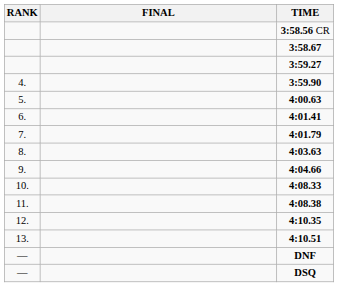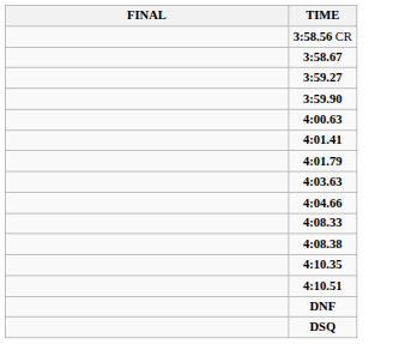 <table class="wikitable" style="border-collapse: collapse; font-size: 90%;">
 <tr>
-<th>RANK</th>
 <th style="width: 22em">FINAL</th>
 <th style="width: 5em">TIME</th>
 </tr>
 <tr>
-<td align="center"></td>
 <td></td>
 <td align="center"><strong>3:58.56</strong> CR</td>
 </tr>
 <tr>
-<td align="center"></td>
 <td></td>
 <td align="center"><strong>3:58.67</strong></td>
 </tr>
 <tr>
-<td align="center"></td>
 <td></td>
 <td align="center"><strong>3:59.27</strong></td>
 </tr>
 <tr>
-<td align="center">4.</td>
 <td></td>
 <td align="center"><strong>3:59.90</strong></td>
 </tr>
 <tr>
-<td align="center">5.</td>
 <td></td>
 <td align="center"><strong>4:00.63</strong></td>
 </tr>
 <tr>
-<td align="center">6.</td>
 <td></td>
 <td align="center"><strong>4:01.41</strong></td>
 </tr>
 <tr>
-<td align="center">7.</td>
 <td></td>
 <td align="center"><strong>4:01.79</strong></td>
 </tr>
 <tr>
-<td align="center">8.</td>
 <td></td>
 <td align="center"><strong>4:03.63</strong></td>
 </tr>
 <tr>
-<td align="center">9.</td>
 <td></td>
 <td align="center"><strong>4:04.66</strong></td>
 </tr>
 <tr>
-<td align="center">10.</td>
 <td></td>
 <td align="center"><strong>4:08.33</strong></td>
 </tr>
 <tr>
-<td align="center">11.</td>
 <td></td>
 <td align="center"><strong>4:08.38</strong></td>
 </tr>
 <tr>
-<td align="center">12.</td>
 <td></td>
 <td align="center"><strong>4:10.35</strong></td>
 </tr>
 <tr>
-<td align="center">13.</td>
 <td></td>
 <td align="center"><strong>4:10.51</strong></td>
 </tr>
 <tr>
-<td align="center">—</td>
 <td></td>
 <td align="center"><strong>DNF</strong></td>
 </tr>
 <tr>
-<td align="center">—</td>
 <td></td>
 <td align="center"><strong>DSQ</strong></td>
 </tr>
 </table>
